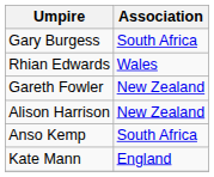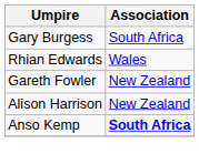 <table class="wikitable collapsible">
 <tr>
 <th>Umpire</th>
 <th>Association</th>
 </tr>
 <tr>
 <td>Gary Burgess</td>
 <td><a href='#'>South Africa</a></td>
 </tr>
 <tr>
 <td>Rhian Edwards</td>
 <td><a href='#'>Wales</a></td>
 </tr>
 <tr>
 <td>Gareth Fowler</td>
 <td><a href='#'>New Zealand</a></td>
 </tr>
 <tr>
 <td>Alison Harrison</td>
 <td><a href='#'>New Zealand</a></td>
 </tr>
 <tr>
 <td>Anso Kemp</td>
-<td><a href='#'>South Africa</a></td>
-</tr>
-<tr>
-<td>Kate Mann</td>
-<td><a href='#'>England</a></td>
+<td><strong><a href='#'>South Africa</a></strong></td>
 </tr>
 <tr>
 </tr>
 </table>
